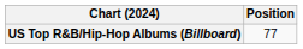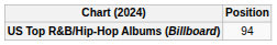 <table class="wikitable plainrowheaders" style="text-align:center">
 <tr>
 <th scope="col">Chart (2024)</th>
 <th scope="col">Position</th>
 </tr>
 <tr>
 <th scope="row">US Top R&B/Hip-Hop Albums (<em>Billboard</em>)</th>
-<td>77</td>
+<td>94</td>
 </tr>
 </table>
